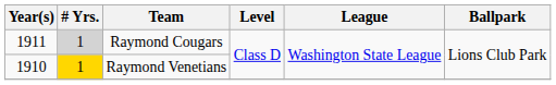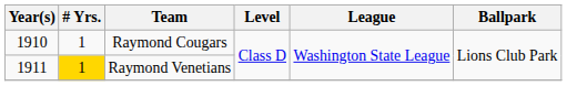 <table class="wikitable" style="text-align:center; font-size: 95%;">
 <tr>
 <th>Year(s)</th>
 <th># Yrs.</th>
 <th>Team</th>
 <th>Level</th>
 <th>League</th>
 <th>Ballpark</th>
 </tr>
 <tr>
-<td>1911</td>
-<td style="background: lightgrey;">1</td>
+<td>1910</td>
+<td>1</td>
 <td>Raymond Cougars</td>
 <td rowspan=2><a href='#'>Class D</a></td>
 <td rowspan=2><a href='#'>Washington State League</a></td>
 <td rowspan=2>Lions Club Park</td>
 </tr>
 <tr>
-<td>1910</td>
+<td>1911</td>
 <td style="background: gold;">1</td>
 <td>Raymond Venetians</td>
 </tr>
 <tr>
 </tr>
 </table>
